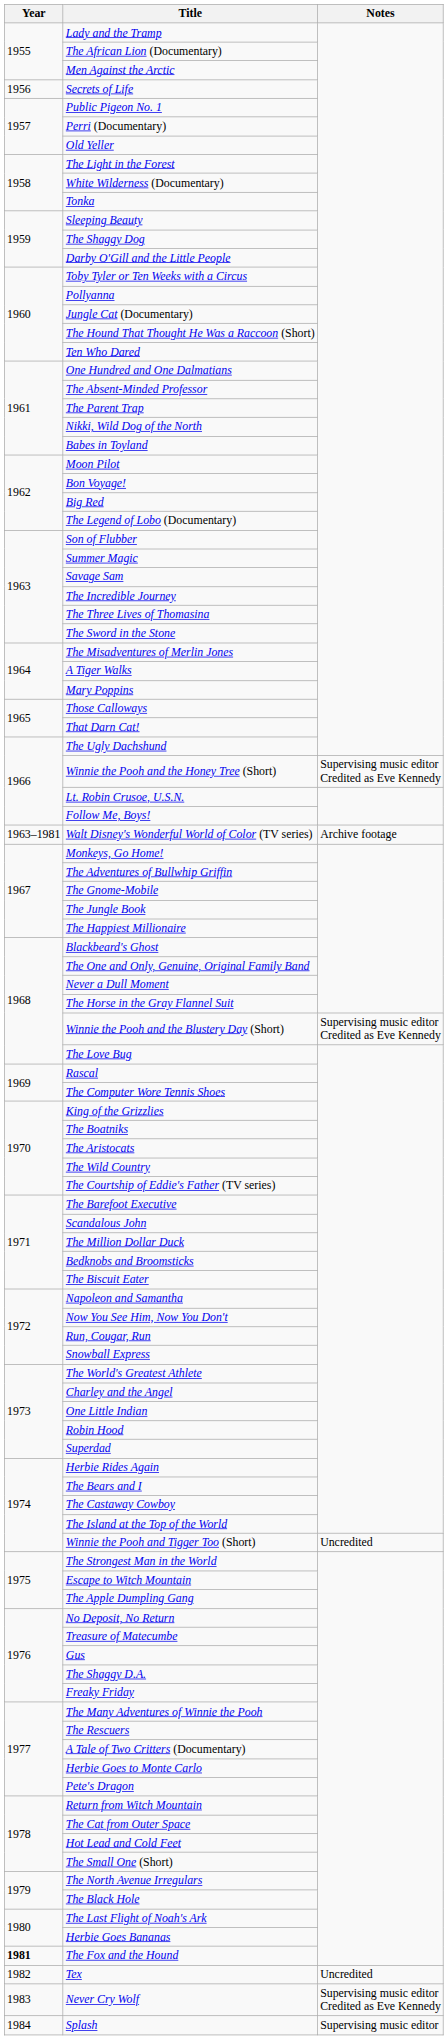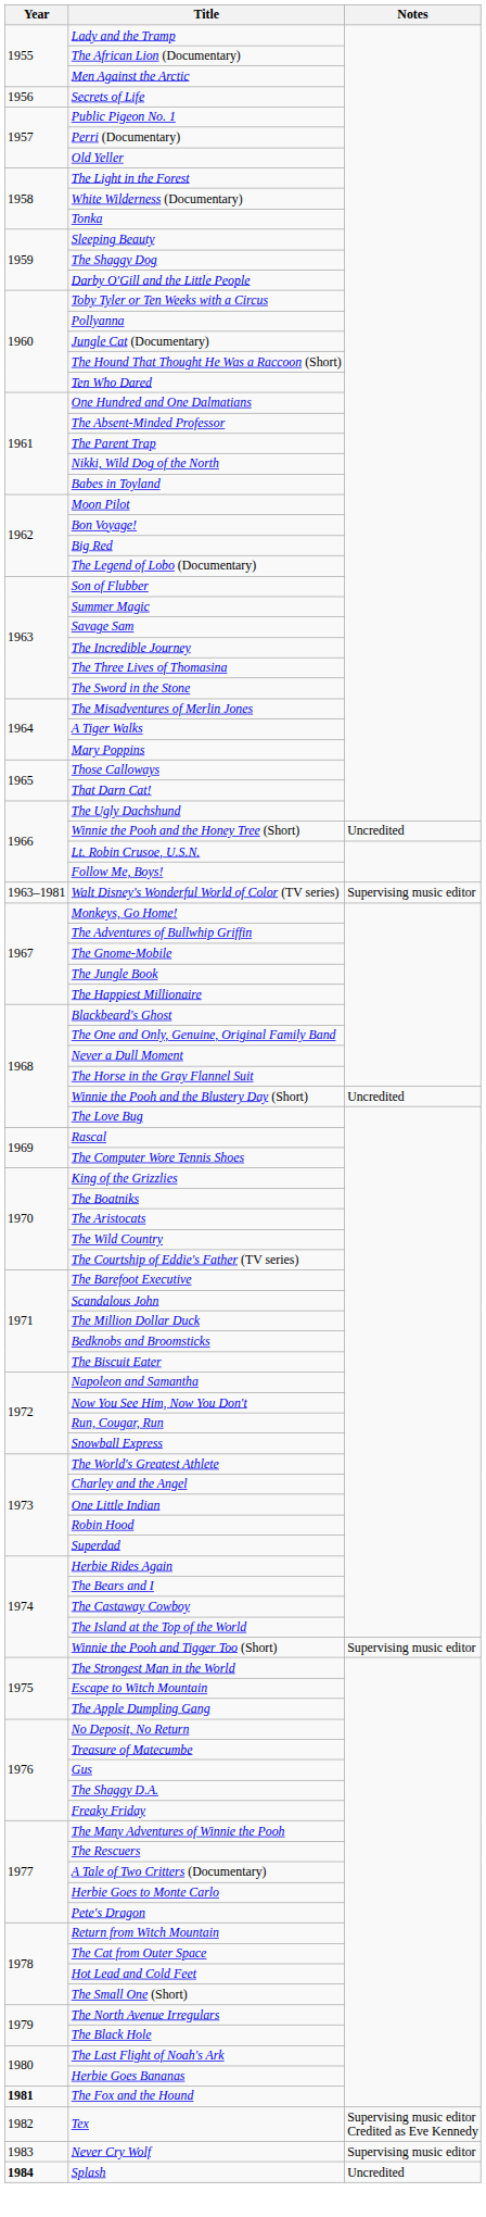 <table class="wikitable sortable">
 <tr>
 <th>Year</th>
 <th>Title</th>
 <th>Notes</th>
 </tr>
 <tr>
 <td rowspan="3">1955</td>
 <td><em><a href='#'>Lady and the Tramp</a></em></td>
 </tr>
 <tr>
 <td><em><a href='#'>The African Lion</a></em> (Documentary)</td>
 </tr>
 <tr>
 <td><em><a href='#'>Men Against the Arctic</a></em></td>
 </tr>
 <tr>
 <td>1956</td>
 <td><em><a href='#'>Secrets of Life</a></em></td>
 </tr>
 <tr>
 <td rowspan="3">1957</td>
 <td><em><a href='#'>Public Pigeon No. 1</a></em></td>
 </tr>
 <tr>
 <td><em><a href='#'>Perri</a></em> (Documentary)</td>
 </tr>
 <tr>
 <td><em><a href='#'>Old Yeller</a></em></td>
 </tr>
 <tr>
 <td rowspan="3">1958</td>
 <td><em><a href='#'>The Light in the Forest</a></em></td>
 </tr>
 <tr>
 <td><em><a href='#'>White Wilderness</a></em> (Documentary)</td>
 </tr>
 <tr>
 <td><em><a href='#'>Tonka</a></em></td>
 </tr>
 <tr>
 <td rowspan="3">1959</td>
 <td><em><a href='#'>Sleeping Beauty</a></em></td>
 </tr>
 <tr>
 <td><em><a href='#'>The Shaggy Dog</a></em></td>
 </tr>
 <tr>
 <td><em><a href='#'>Darby O'Gill and the Little People</a></em></td>
 </tr>
 <tr>
 <td rowspan="5">1960</td>
 <td><em><a href='#'>Toby Tyler or Ten Weeks with a Circus</a></em></td>
 </tr>
 <tr>
 <td><em><a href='#'>Pollyanna</a></em></td>
 </tr>
 <tr>
 <td><em><a href='#'>Jungle Cat</a></em> (Documentary)</td>
 </tr>
 <tr>
 <td><em><a href='#'>The Hound That Thought He Was a Raccoon</a></em> (Short)</td>
 </tr>
 <tr>
 <td><em><a href='#'>Ten Who Dared</a></em></td>
 </tr>
 <tr>
 <td rowspan="5">1961</td>
 <td><em><a href='#'>One Hundred and One Dalmatians</a></em></td>
 </tr>
 <tr>
 <td><em><a href='#'>The Absent-Minded Professor</a></em></td>
 </tr>
 <tr>
 <td><em><a href='#'>The Parent Trap</a></em></td>
 </tr>
 <tr>
 <td><em><a href='#'>Nikki, Wild Dog of the North</a></em></td>
 </tr>
 <tr>
 <td><em><a href='#'>Babes in Toyland</a></em></td>
 </tr>
 <tr>
 <td rowspan="4">1962</td>
 <td><em><a href='#'>Moon Pilot</a></em></td>
 </tr>
 <tr>
 <td><em><a href='#'>Bon Voyage!</a></em></td>
 </tr>
 <tr>
 <td><em><a href='#'>Big Red</a></em></td>
 </tr>
 <tr>
 <td><em><a href='#'>The Legend of Lobo</a></em> (Documentary)</td>
 </tr>
 <tr>
 <td rowspan="6">1963</td>
 <td><em><a href='#'>Son of Flubber</a></em></td>
 </tr>
 <tr>
 <td><em><a href='#'>Summer Magic</a></em></td>
 </tr>
 <tr>
 <td><em><a href='#'>Savage Sam</a></em></td>
 </tr>
 <tr>
 <td><em><a href='#'>The Incredible Journey</a></em></td>
 </tr>
 <tr>
 <td><em><a href='#'>The Three Lives of Thomasina</a></em></td>
 </tr>
 <tr>
 <td><em><a href='#'>The Sword in the Stone</a></em></td>
 </tr>
 <tr>
 <td rowspan="3">1964</td>
 <td><em><a href='#'>The Misadventures of Merlin Jones</a></em></td>
 </tr>
 <tr>
 <td><em><a href='#'>A Tiger Walks</a></em></td>
 </tr>
 <tr>
 <td><em><a href='#'>Mary Poppins</a></em></td>
 </tr>
 <tr>
 <td rowspan="2">1965</td>
 <td><em><a href='#'>Those Calloways</a></em></td>
 </tr>
 <tr>
 <td><em><a href='#'>That Darn Cat!</a></em></td>
 </tr>
 <tr>
 <td rowspan="4">1966</td>
 <td><em><a href='#'>The Ugly Dachshund</a></em></td>
 </tr>
 <tr>
 <td><em><a href='#'>Winnie the Pooh and the Honey Tree</a></em> (Short)</td>
-<td>Supervising music editor<br>Credited as Eve Kennedy</td>
+<td>Uncredited</td>
 </tr>
 <tr>
 <td><em><a href='#'>Lt. Robin Crusoe, U.S.N.</a></em></td>
 </tr>
 <tr>
 <td><em><a href='#'>Follow Me, Boys!</a></em></td>
 </tr>
 <tr>
 <td>1963–1981</td>
 <td><em><a href='#'>Walt Disney's Wonderful World of Color</a></em> (TV series)</td>
-<td>Archive footage</td>
+<td>Supervising music editor</td>
 </tr>
 <tr>
 <td rowspan="5">1967</td>
 <td><em><a href='#'>Monkeys, Go Home!</a></em></td>
 </tr>
 <tr>
 <td><em><a href='#'>The Adventures of Bullwhip Griffin</a></em></td>
 </tr>
 <tr>
 <td><em><a href='#'>The Gnome-Mobile</a></em></td>
 </tr>
 <tr>
 <td><em><a href='#'>The Jungle Book</a></em></td>
 </tr>
 <tr>
 <td><em><a href='#'>The Happiest Millionaire</a></em></td>
 </tr>
 <tr>
 <td rowspan="6">1968</td>
 <td><em><a href='#'>Blackbeard's Ghost</a></em></td>
 </tr>
 <tr>
 <td><em><a href='#'>The One and Only, Genuine, Original Family Band</a></em></td>
 </tr>
 <tr>
 <td><em><a href='#'>Never a Dull Moment</a></em></td>
 </tr>
 <tr>
 <td><em><a href='#'>The Horse in the Gray Flannel Suit</a></em></td>
 </tr>
 <tr>
 <td><em><a href='#'>Winnie the Pooh and the Blustery Day</a></em> (Short)</td>
-<td>Supervising music editor<br>Credited as Eve Kennedy</td>
+<td>Uncredited</td>
 </tr>
 <tr>
 <td><em><a href='#'>The Love Bug</a></em></td>
 </tr>
 <tr>
 <td rowspan="2">1969</td>
 <td><em><a href='#'>Rascal</a></em></td>
 </tr>
 <tr>
 <td><em><a href='#'>The Computer Wore Tennis Shoes</a></em></td>
 </tr>
 <tr>
 <td rowspan="5">1970</td>
 <td><em><a href='#'>King of the Grizzlies</a></em></td>
 </tr>
 <tr>
 <td><em><a href='#'>The Boatniks</a></em></td>
 </tr>
 <tr>
 <td><em><a href='#'>The Aristocats</a></em></td>
 </tr>
 <tr>
 <td><em><a href='#'>The Wild Country</a></em></td>
 </tr>
 <tr>
 <td><em><a href='#'>The Courtship of Eddie's Father</a></em> (TV series)</td>
 </tr>
 <tr>
 <td rowspan="5">1971</td>
 <td><em><a href='#'>The Barefoot Executive</a></em></td>
 </tr>
 <tr>
 <td><em><a href='#'>Scandalous John</a></em></td>
 </tr>
 <tr>
 <td><em><a href='#'>The Million Dollar Duck</a></em></td>
 </tr>
 <tr>
 <td><em><a href='#'>Bedknobs and Broomsticks</a></em></td>
 </tr>
 <tr>
 <td><em><a href='#'>The Biscuit Eater</a></em></td>
 </tr>
 <tr>
 <td rowspan="4">1972</td>
 <td><em><a href='#'>Napoleon and Samantha</a></em></td>
 </tr>
 <tr>
 <td><em><a href='#'>Now You See Him, Now You Don't</a></em></td>
 </tr>
 <tr>
 <td><em><a href='#'>Run, Cougar, Run</a></em></td>
 </tr>
 <tr>
 <td><em><a href='#'>Snowball Express</a></em></td>
 </tr>
 <tr>
 <td rowspan="5">1973</td>
 <td><em><a href='#'>The World's Greatest Athlete</a></em></td>
 </tr>
 <tr>
 <td><em><a href='#'>Charley and the Angel</a></em></td>
 </tr>
 <tr>
 <td><em><a href='#'>One Little Indian</a></em></td>
 </tr>
 <tr>
 <td><em><a href='#'>Robin Hood</a></em></td>
 </tr>
 <tr>
 <td><em><a href='#'>Superdad</a></em></td>
 </tr>
 <tr>
 <td rowspan="5">1974</td>
 <td><em><a href='#'>Herbie Rides Again</a></em></td>
 </tr>
 <tr>
 <td><em><a href='#'>The Bears and I</a></em></td>
 </tr>
 <tr>
 <td><em><a href='#'>The Castaway Cowboy</a></em></td>
 </tr>
 <tr>
 <td><em><a href='#'>The Island at the Top of the World</a></em></td>
 </tr>
 <tr>
 <td><em><a href='#'>Winnie the Pooh and Tigger Too</a></em> (Short)</td>
-<td>Uncredited</td>
+<td>Supervising music editor</td>
 </tr>
 <tr>
 <td rowspan="3">1975</td>
 <td><em><a href='#'>The Strongest Man in the World</a></em></td>
 </tr>
 <tr>
 <td><em><a href='#'>Escape to Witch Mountain</a></em></td>
 </tr>
 <tr>
 <td><em><a href='#'>The Apple Dumpling Gang</a></em></td>
 </tr>
 <tr>
 <td rowspan="5">1976</td>
 <td><em><a href='#'>No Deposit, No Return</a></em></td>
 </tr>
 <tr>
 <td><em><a href='#'>Treasure of Matecumbe</a></em></td>
 </tr>
 <tr>
 <td><em><a href='#'>Gus</a></em></td>
 </tr>
 <tr>
 <td><em><a href='#'>The Shaggy D.A.</a></em></td>
 </tr>
 <tr>
 <td><em><a href='#'>Freaky Friday</a></em></td>
 </tr>
 <tr>
 <td rowspan="5">1977</td>
 <td><em><a href='#'>The Many Adventures of Winnie the Pooh</a></em></td>
 </tr>
 <tr>
 <td><em><a href='#'>The Rescuers</a></em></td>
 </tr>
 <tr>
 <td><em><a href='#'>A Tale of Two Critters</a></em> (Documentary)</td>
 </tr>
 <tr>
 <td><em><a href='#'>Herbie Goes to Monte Carlo</a></em></td>
 </tr>
 <tr>
 <td><em><a href='#'>Pete's Dragon</a></em></td>
 </tr>
 <tr>
 <td rowspan="4">1978</td>
 <td><em><a href='#'>Return from Witch Mountain</a></em></td>
 </tr>
 <tr>
 <td><em><a href='#'>The Cat from Outer Space</a></em></td>
 </tr>
 <tr>
 <td><em><a href='#'>Hot Lead and Cold Feet</a></em></td>
 </tr>
 <tr>
 <td><em><a href='#'>The Small One</a></em> (Short)</td>
 </tr>
 <tr>
 <td rowspan="2">1979</td>
 <td><em><a href='#'>The North Avenue Irregulars</a></em></td>
 </tr>
 <tr>
 <td><em><a href='#'>The Black Hole</a></em></td>
 </tr>
 <tr>
 <td rowspan="2">1980</td>
 <td><em><a href='#'>The Last Flight of Noah's Ark</a></em></td>
 </tr>
 <tr>
 <td><em><a href='#'>Herbie Goes Bananas</a></em></td>
 </tr>
 <tr>
 <td><strong>1981</strong></td>
 <td><em><a href='#'>The Fox and the Hound</a></em></td>
 </tr>
 <tr>
 <td>1982</td>
 <td><em><a href='#'>Tex</a></em></td>
-<td>Uncredited</td>
+<td>Supervising music editor<br>Credited as Eve Kennedy</td>
 </tr>
 <tr>
 <td>1983</td>
 <td><em><a href='#'>Never Cry Wolf</a></em></td>
-<td>Supervising music editor<br>Credited as Eve Kennedy</td>
+<td>Supervising music editor</td>
 </tr>
 <tr>
-<td>1984</td>
+<td><strong>1984</strong></td>
 <td><em><a href='#'>Splash</a></em></td>
-<td>Supervising music editor</td>
+<td>Uncredited</td>
 </tr>
 </table>
